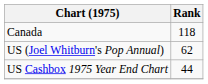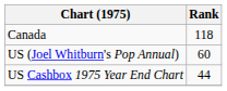 <table class="wikitable sortable">
 <tr>
 <th align="left">Chart (1975)</th>
 <th style="text-align:center;">Rank</th>
 </tr>
 <tr>
 <td>Canada</td>
 <td style="text-align:center;">118</td>
 </tr>
 <tr>
 <td>US (<a href='#'>Joel Whitburn</a>'s <em>Pop Annual</em>)</td>
-<td style="text-align:center;">62</td>
+<td style="text-align:center;">60</td>
 </tr>
 <tr>
 <td>US <a href='#'>Cashbox</a> <em>1975 Year End Chart</em></td>
 <td style="text-align:center;">44</td>
 </tr>
 <tr>
 </tr>
 </table>
